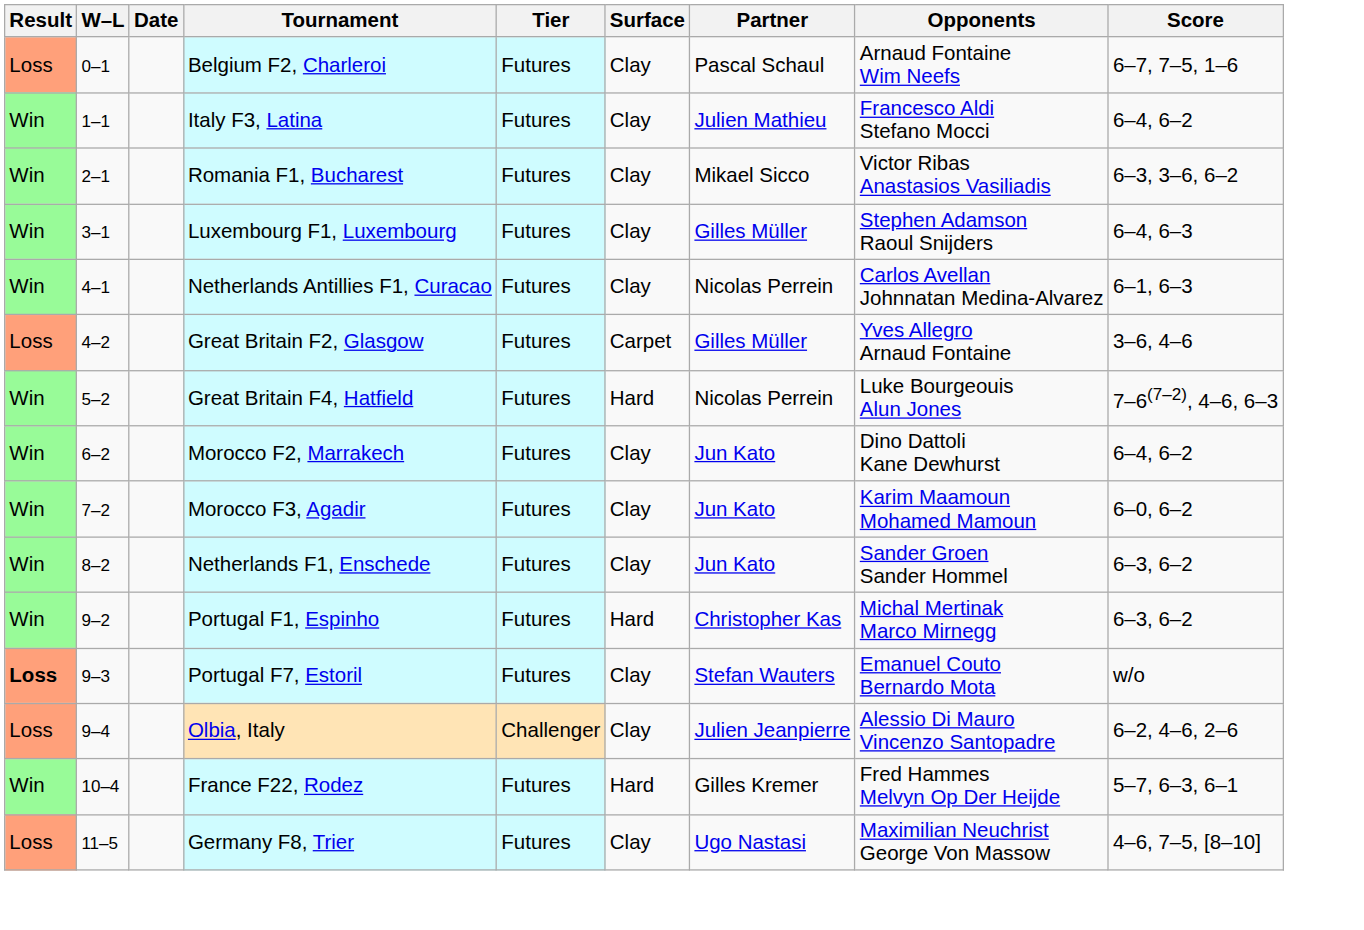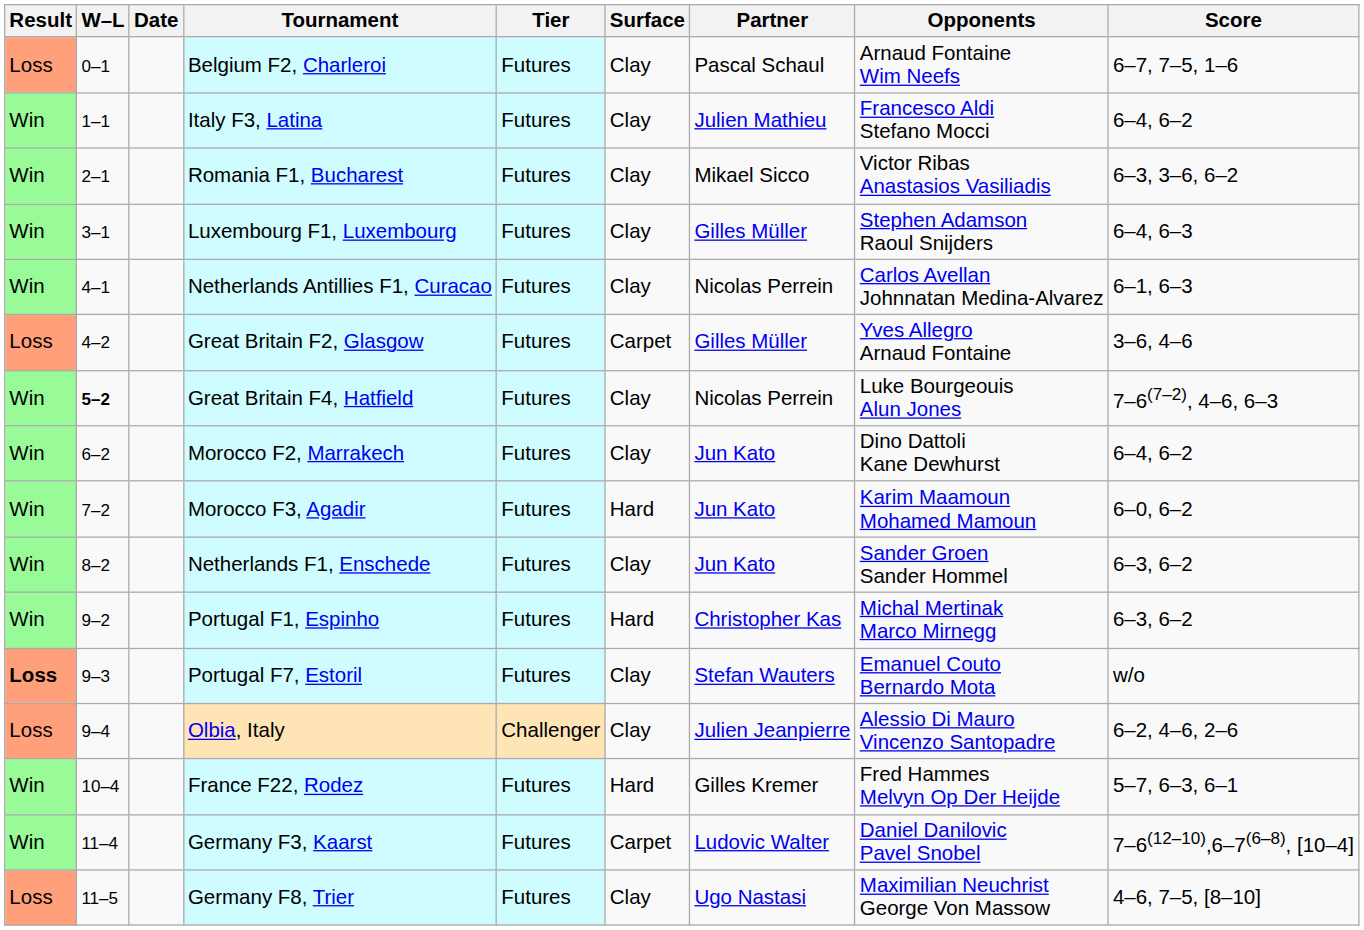 <table class="sortable wikitable">
 <tr>
 <th>Result</th>
 <th class="unsortable">W–L</th>
 <th>Date</th>
 <th>Tournament</th>
 <th>Tier</th>
 <th>Surface</th>
 <th>Partner</th>
 <th>Opponents</th>
 <th class="unsortable">Score</th>
 </tr>
 <tr>
 <td bgcolor=FFA07A>Loss</td>
 <td><small>0–1</small></td>
 <td></td>
 <td style="background:#cffcff;">Belgium F2, <a href='#'>Charleroi</a></td>
 <td style="background:#cffcff;">Futures</td>
 <td>Clay</td>
 <td> Pascal Schaul</td>
 <td> Arnaud Fontaine <br>  <a href='#'>Wim Neefs</a></td>
 <td>6–7, 7–5, 1–6</td>
 </tr>
 <tr>
 <td bgcolor=98FB98>Win</td>
 <td><small>1–1</small></td>
 <td></td>
 <td style="background:#cffcff;">Italy F3, <a href='#'>Latina</a></td>
 <td style="background:#cffcff;">Futures</td>
 <td>Clay</td>
 <td> <a href='#'>Julien Mathieu</a></td>
 <td> <a href='#'>Francesco Aldi</a> <br>  Stefano Mocci</td>
 <td>6–4, 6–2</td>
 </tr>
 <tr>
 <td bgcolor=98FB98>Win</td>
 <td><small>2–1</small></td>
 <td></td>
 <td style="background:#cffcff;">Romania F1, <a href='#'>Bucharest</a></td>
 <td style="background:#cffcff;">Futures</td>
 <td>Clay</td>
 <td> Mikael Sicco</td>
 <td> Victor Ribas<br>  <a href='#'>Anastasios Vasiliadis</a></td>
 <td>6–3, 3–6, 6–2</td>
 </tr>
 <tr>
 <td bgcolor=98FB98>Win</td>
 <td><small>3–1</small></td>
 <td></td>
 <td style="background:#cffcff;">Luxembourg F1, <a href='#'>Luxembourg</a></td>
 <td style="background:#cffcff;">Futures</td>
 <td>Clay</td>
 <td> <a href='#'>Gilles Müller</a></td>
 <td> <a href='#'>Stephen Adamson</a> <br>  Raoul Snijders</td>
 <td>6–4, 6–3</td>
 </tr>
 <tr>
 <td bgcolor=98FB98>Win</td>
 <td><small>4–1</small></td>
 <td></td>
 <td style="background:#cffcff;">Netherlands Antillies F1, <a href='#'>Curacao</a></td>
 <td style="background:#cffcff;">Futures</td>
 <td>Clay</td>
 <td> Nicolas Perrein</td>
 <td> <a href='#'>Carlos Avellan</a><br>  Johnnatan Medina-Alvarez</td>
 <td>6–1, 6–3</td>
 </tr>
 <tr>
 <td bgcolor=FFA07A>Loss</td>
 <td><small>4–2</small></td>
 <td></td>
 <td style="background:#cffcff;">Great Britain F2, <a href='#'>Glasgow</a></td>
 <td style="background:#cffcff;">Futures</td>
 <td>Carpet</td>
 <td> <a href='#'>Gilles Müller</a></td>
 <td> <a href='#'>Yves Allegro</a><br>  Arnaud Fontaine</td>
 <td>3–6, 4–6</td>
 </tr>
 <tr>
 <td bgcolor=98FB98>Win</td>
-<td><small>5–2</small></td>
+<td><strong><small>5–2</small></strong></td>
 <td></td>
 <td style="background:#cffcff;">Great Britain F4, <a href='#'>Hatfield</a></td>
 <td style="background:#cffcff;">Futures</td>
-<td>Hard</td>
+<td>Clay</td>
 <td> Nicolas Perrein</td>
 <td> Luke Bourgeouis<br>  <a href='#'>Alun Jones</a></td>
 <td>7–6<sup>(7–2)</sup>, 4–6, 6–3</td>
 </tr>
 <tr>
 <td bgcolor=98FB98>Win</td>
 <td><small>6–2</small></td>
 <td></td>
 <td style="background:#cffcff;">Morocco F2, <a href='#'>Marrakech</a></td>
 <td style="background:#cffcff;">Futures</td>
 <td>Clay</td>
 <td> <a href='#'>Jun Kato</a></td>
 <td> Dino Dattoli<br>  Kane Dewhurst</td>
 <td>6–4, 6–2</td>
 </tr>
 <tr>
 <td bgcolor=98FB98>Win</td>
 <td><small>7–2</small></td>
 <td></td>
 <td style="background:#cffcff;">Morocco F3, <a href='#'>Agadir</a></td>
 <td style="background:#cffcff;">Futures</td>
-<td>Clay</td>
+<td>Hard</td>
 <td> <a href='#'>Jun Kato</a></td>
 <td> <a href='#'>Karim Maamoun</a> <br>  <a href='#'>Mohamed Mamoun</a></td>
 <td>6–0, 6–2</td>
 </tr>
 <tr>
 <td bgcolor=98FB98>Win</td>
 <td><small>8–2</small></td>
 <td></td>
 <td style="background:#cffcff;">Netherlands F1, <a href='#'>Enschede</a></td>
 <td style="background:#cffcff;">Futures</td>
 <td>Clay</td>
 <td> <a href='#'>Jun Kato</a></td>
 <td> <a href='#'>Sander Groen</a> <br>  Sander Hommel</td>
 <td>6–3, 6–2</td>
 </tr>
 <tr>
 <td bgcolor=98FB98>Win</td>
 <td><small>9–2</small></td>
 <td></td>
 <td style="background:#cffcff;">Portugal F1, <a href='#'>Espinho</a></td>
 <td style="background:#cffcff;">Futures</td>
 <td>Hard</td>
 <td> <a href='#'>Christopher Kas</a></td>
 <td> <a href='#'>Michal Mertinak</a> <br>  <a href='#'>Marco Mirnegg</a></td>
 <td>6–3, 6–2</td>
 </tr>
 <tr>
 <td bgcolor=FFA07A><strong>Loss</strong></td>
 <td><small>9–3</small></td>
 <td></td>
 <td style="background:#cffcff;">Portugal F7, <a href='#'>Estoril</a></td>
 <td style="background:#cffcff;">Futures</td>
 <td>Clay</td>
 <td> <a href='#'>Stefan Wauters</a></td>
 <td> <a href='#'>Emanuel Couto</a> <br>  <a href='#'>Bernardo Mota</a></td>
 <td>w/o</td>
 </tr>
 <tr>
 <td bgcolor=FFA07A>Loss</td>
 <td><small>9–4</small></td>
 <td></td>
 <td style="background:moccasin;"><a href='#'>Olbia</a>, Italy</td>
 <td style="background:moccasin;">Challenger</td>
 <td>Clay</td>
 <td> <a href='#'>Julien Jeanpierre</a></td>
 <td> <a href='#'>Alessio Di Mauro</a> <br>  <a href='#'>Vincenzo Santopadre</a></td>
 <td>6–2, 4–6, 2–6</td>
 </tr>
 <tr>
 <td bgcolor=98FB98>Win</td>
 <td><small>10–4</small></td>
 <td></td>
 <td style="background:#cffcff;">France F22, <a href='#'>Rodez</a></td>
 <td style="background:#cffcff;">Futures</td>
 <td>Hard</td>
 <td> Gilles Kremer</td>
 <td> Fred Hammes<br>  <a href='#'>Melvyn Op Der Heijde</a></td>
 <td>5–7, 6–3, 6–1</td>
 </tr>
 <tr>
+<td bgcolor=98FB98>Win</td>
+<td><small>11–4</small></td>
+<td></td>
+<td style="background:#cffcff;">Germany F3, <a href='#'>Kaarst</a></td>
+<td style="background:#cffcff;">Futures</td>
+<td>Carpet</td>
+<td> <a href='#'>Ludovic Walter</a></td>
+<td> <a href='#'>Daniel Danilovic</a><br>  <a href='#'>Pavel Snobel</a></td>
+<td>7–6<sup>(12–10)</sup>,6–7<sup>(6–8)</sup>, [10–4]</td>
+</tr>
+<tr>
 <td bgcolor=FFA07A>Loss</td>
 <td><small>11–5</small></td>
 <td></td>
 <td style="background:#cffcff;">Germany F8, <a href='#'>Trier</a></td>
 <td style="background:#cffcff;">Futures</td>
 <td>Clay</td>
 <td> <a href='#'>Ugo Nastasi</a></td>
 <td> <a href='#'>Maximilian Neuchrist</a><br>  George Von Massow</td>
 <td>4–6, 7–5, [8–10]</td>
 </tr>
 </table>
